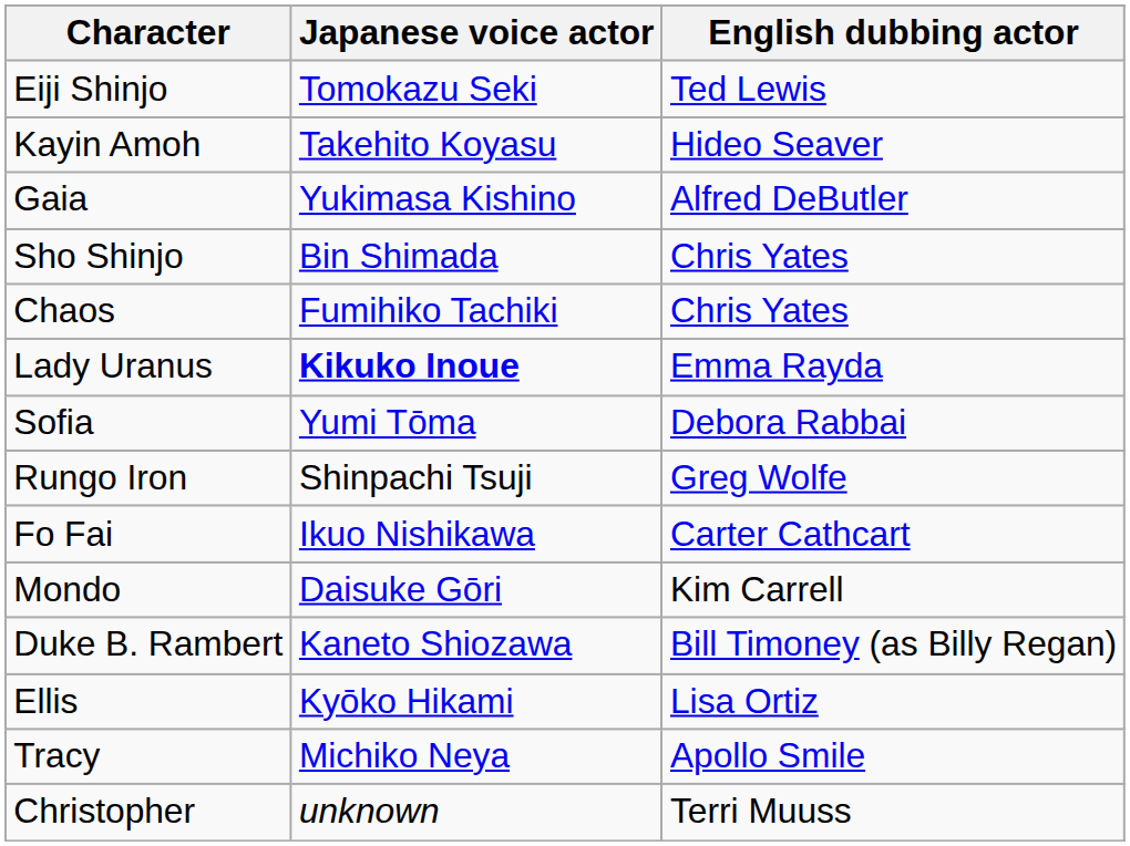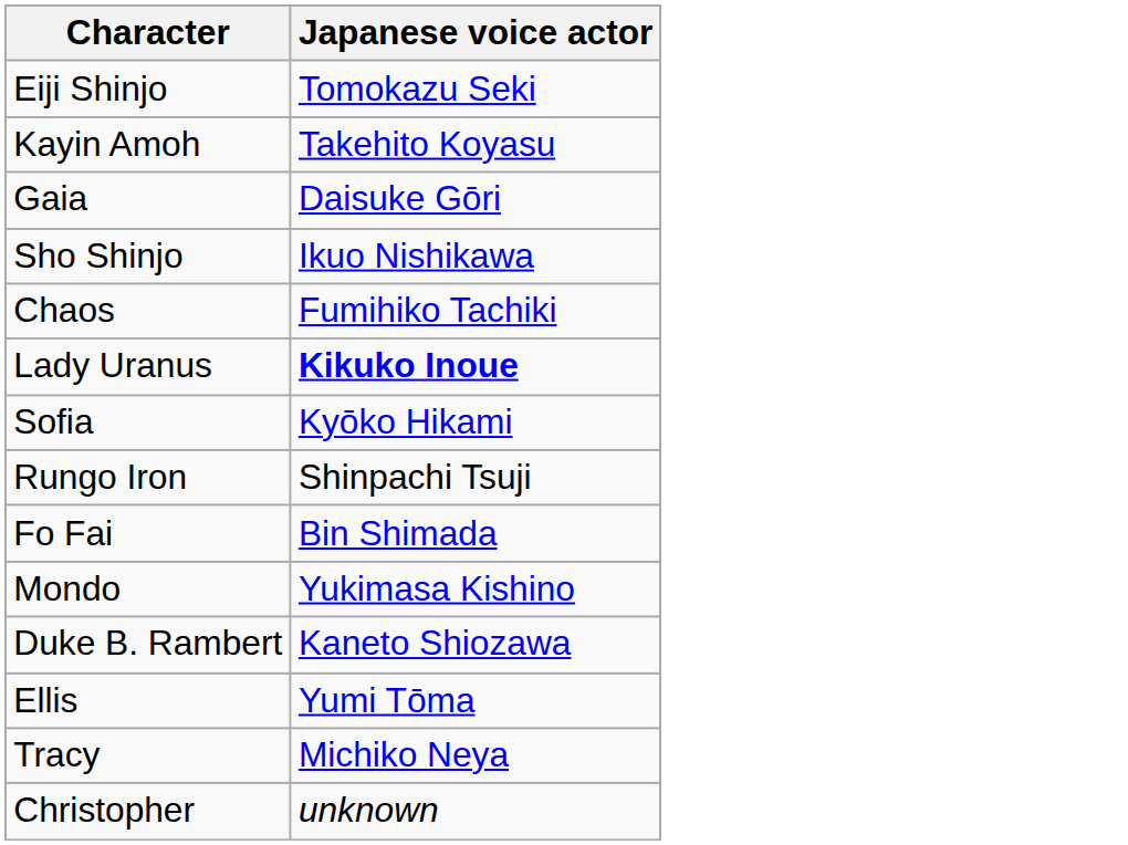 <table class="wikitable">
 <tr>
 <th>Character</th>
 <th>Japanese voice actor</th>
-<th>English dubbing actor</th>
 </tr>
 <tr>
 <td>Eiji Shinjo</td>
 <td><a href='#'>Tomokazu Seki</a></td>
-<td><a href='#'>Ted Lewis</a></td>
 </tr>
 <tr>
 <td>Kayin Amoh</td>
 <td><a href='#'>Takehito Koyasu</a></td>
-<td><a href='#'>Hideo Seaver</a></td>
 </tr>
 <tr>
 <td>Gaia</td>
-<td><a href='#'>Yukimasa Kishino</a></td>
-<td><a href='#'>Alfred DeButler</a></td>
+<td><a href='#'>Daisuke Gōri</a></td>
 </tr>
 <tr>
 <td>Sho Shinjo</td>
-<td><a href='#'>Bin Shimada</a></td>
-<td><a href='#'>Chris Yates</a></td>
+<td><a href='#'>Ikuo Nishikawa</a></td>
 </tr>
 <tr>
 <td>Chaos</td>
 <td><a href='#'>Fumihiko Tachiki</a></td>
-<td><a href='#'>Chris Yates</a></td>
 </tr>
 <tr>
 <td>Lady Uranus</td>
 <td><strong><a href='#'>Kikuko Inoue</a></strong></td>
-<td><a href='#'>Emma Rayda</a></td>
 </tr>
 <tr>
 <td>Sofia</td>
-<td><a href='#'>Yumi Tōma</a></td>
-<td><a href='#'>Debora Rabbai</a></td>
+<td><a href='#'>Kyōko Hikami</a></td>
 </tr>
 <tr>
 <td>Rungo Iron</td>
 <td>Shinpachi Tsuji</td>
-<td><a href='#'>Greg Wolfe</a></td>
 </tr>
 <tr>
 <td>Fo Fai</td>
-<td><a href='#'>Ikuo Nishikawa</a></td>
-<td><a href='#'>Carter Cathcart</a></td>
+<td><a href='#'>Bin Shimada</a></td>
 </tr>
 <tr>
 <td>Mondo</td>
-<td><a href='#'>Daisuke Gōri</a></td>
-<td>Kim Carrell</td>
+<td><a href='#'>Yukimasa Kishino</a></td>
 </tr>
 <tr>
 <td>Duke B. Rambert</td>
 <td><a href='#'>Kaneto Shiozawa</a></td>
-<td><a href='#'>Bill Timoney</a> (as Billy Regan)</td>
 </tr>
 <tr>
 <td>Ellis</td>
-<td><a href='#'>Kyōko Hikami</a></td>
-<td><a href='#'>Lisa Ortiz</a></td>
+<td><a href='#'>Yumi Tōma</a></td>
 </tr>
 <tr>
 <td>Tracy</td>
 <td><a href='#'>Michiko Neya</a></td>
-<td><a href='#'>Apollo Smile</a></td>
 </tr>
 <tr>
 <td>Christopher</td>
 <td><em>unknown</em></td>
-<td>Terri Muuss</td>
 </tr>
 </table>
